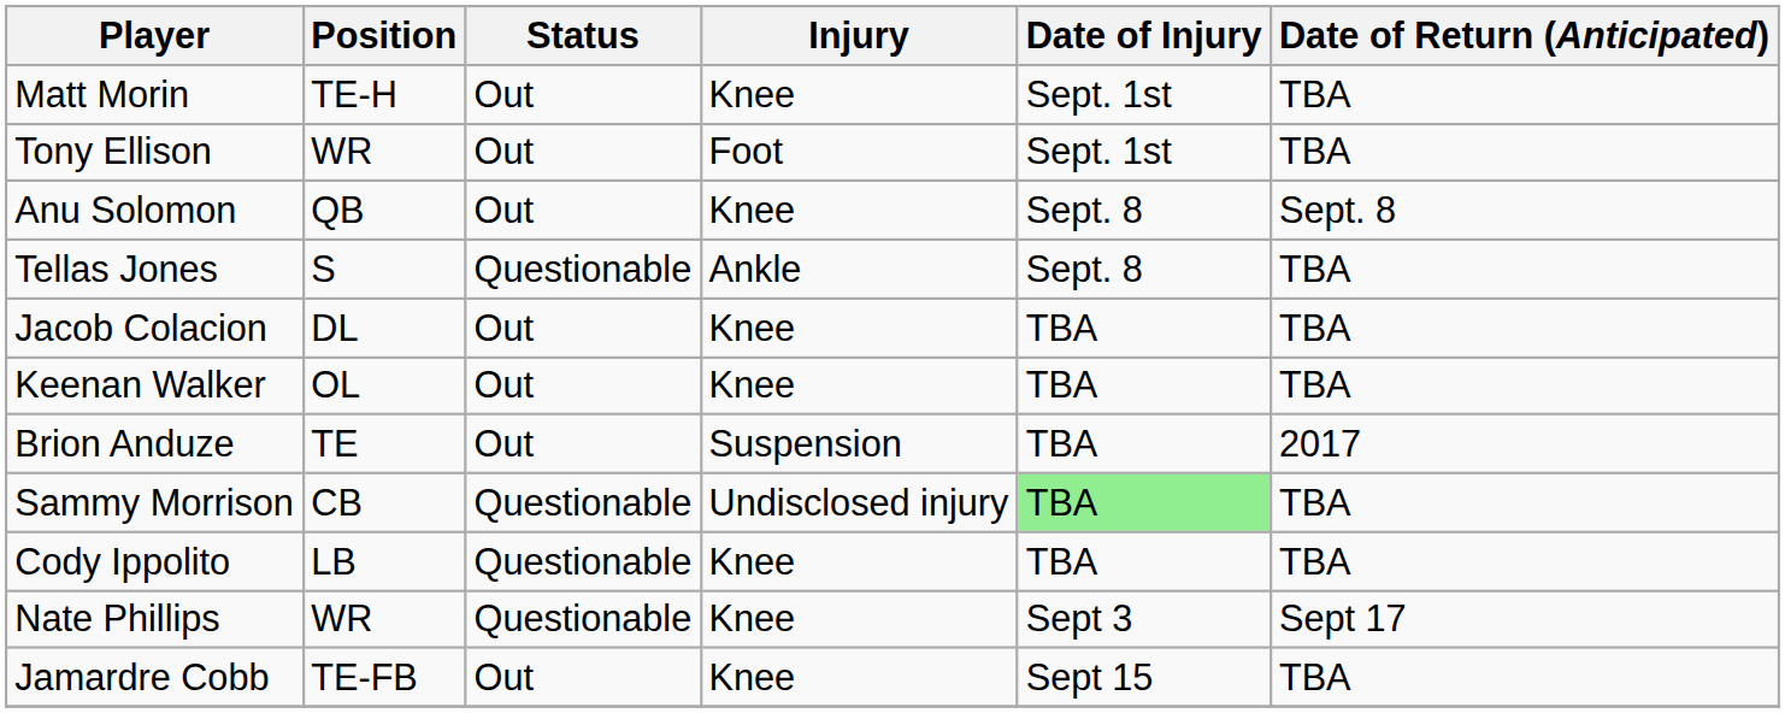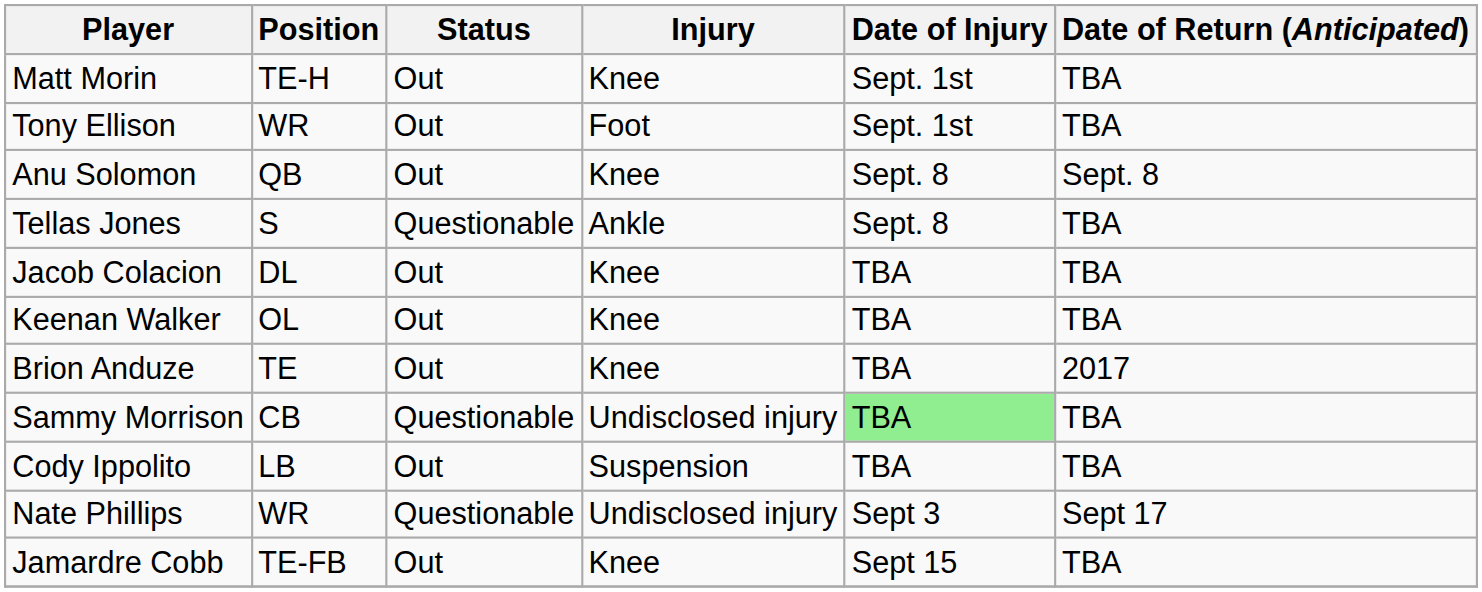 <table class="wikitable" border="1" style="font-size:90%;">
 <tr>
 <th>Player</th>
 <th>Position</th>
 <th>Status</th>
 <th>Injury</th>
 <th>Date of Injury</th>
 <th>Date of Return (<em>Anticipated</em>)</th>
 </tr>
 <tr>
 <td>Matt Morin</td>
 <td>TE-H</td>
 <td>Out</td>
 <td>Knee</td>
 <td>Sept. 1st</td>
 <td>TBA </td>
 </tr>
 <tr>
 <td>Tony Ellison</td>
 <td>WR</td>
 <td>Out</td>
 <td>Foot</td>
 <td>Sept. 1st</td>
 <td>TBA</td>
 </tr>
 <tr>
 <td>Anu Solomon</td>
 <td>QB</td>
 <td>Out</td>
 <td>Knee</td>
 <td>Sept. 8</td>
 <td>Sept. 8 </td>
 </tr>
 <tr>
 <td>Tellas Jones</td>
 <td>S</td>
 <td>Questionable</td>
 <td>Ankle</td>
 <td>Sept. 8</td>
 <td>TBA</td>
 </tr>
 <tr>
 <td>Jacob Colacion</td>
 <td>DL</td>
 <td>Out</td>
 <td>Knee</td>
 <td>TBA</td>
 <td>TBA</td>
 </tr>
 <tr>
 <td>Keenan Walker</td>
 <td>OL</td>
 <td>Out</td>
 <td>Knee</td>
 <td>TBA</td>
 <td>TBA</td>
 </tr>
 <tr>
 <td>Brion Anduze</td>
 <td>TE</td>
 <td>Out</td>
-<td>Suspension</td>
+<td>Knee</td>
 <td>TBA</td>
 <td>2017</td>
 </tr>
 <tr>
 <td>Sammy Morrison</td>
 <td>CB</td>
 <td>Questionable</td>
 <td>Undisclosed injury</td>
 <td style="background: lightgreen;">TBA</td>
 <td>TBA</td>
 </tr>
 <tr>
 <td>Cody Ippolito</td>
 <td>LB</td>
-<td>Questionable</td>
-<td>Knee</td>
+<td>Out</td>
+<td>Suspension</td>
 <td>TBA</td>
 <td>TBA</td>
 </tr>
 <tr>
 <td>Nate Phillips</td>
 <td>WR</td>
 <td>Questionable</td>
-<td>Knee</td>
+<td>Undisclosed injury</td>
 <td>Sept 3</td>
 <td>Sept 17</td>
 </tr>
 <tr>
 <td>Jamardre Cobb</td>
 <td>TE-FB</td>
 <td>Out</td>
 <td>Knee</td>
 <td>Sept 15</td>
 <td>TBA </td>
 </tr>
 <tr>
 </tr>
 </table>
